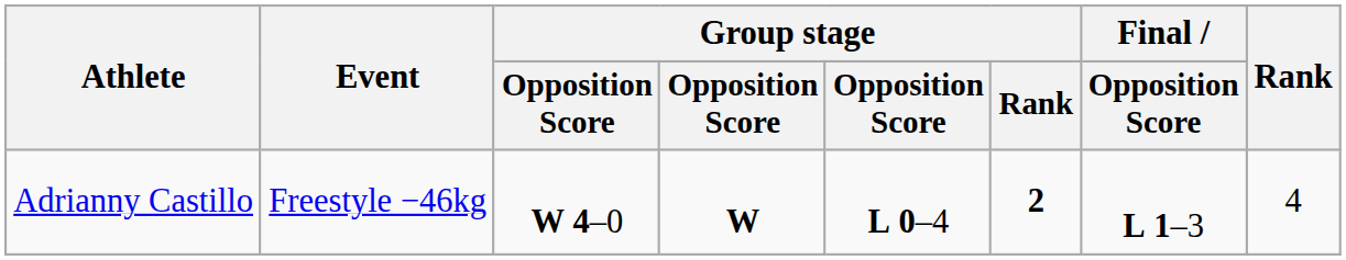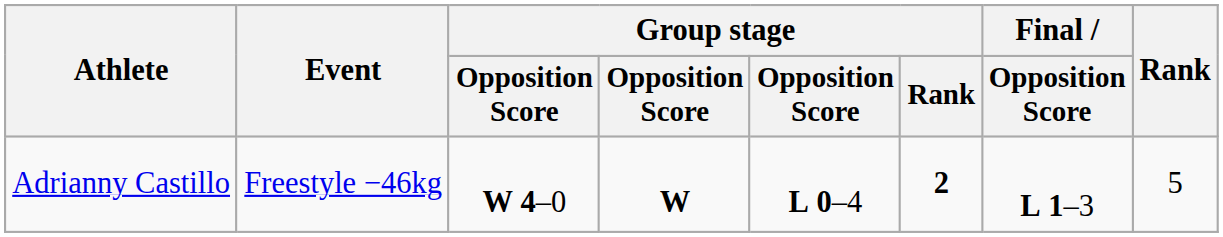 <table class="wikitable" style="font-size:90%">
 <tr>
 <th rowspan=2>Athlete</th>
 <th rowspan=2>Event</th>
 <th colspan=4>Group stage</th>
 <th>Final / </th>
 <th rowspan=2>Rank</th>
 </tr>
 <tr style="font-size:95%">
 <th>Opposition<br>Score</th>
 <th>Opposition<br>Score</th>
 <th>Opposition<br>Score</th>
 <th>Rank</th>
 <th>Opposition<br>Score</th>
 </tr>
 <tr align=center>
 <td align=left><a href='#'>Adrianny Castillo</a></td>
 <td align=left><a href='#'>Freestyle −46kg</a></td>
 <td><br><strong>W</strong> <strong>4</strong>–0</td>
 <td><br><strong>W</strong></td>
 <td><br><strong>L</strong> <strong>0</strong>–4</td>
 <td><strong>2 </strong></td>
 <td><br><strong>L</strong> <strong>1</strong>–3 <sup></sup></td>
-<td>4</td>
+<td>5</td>
 </tr>
 </table>
